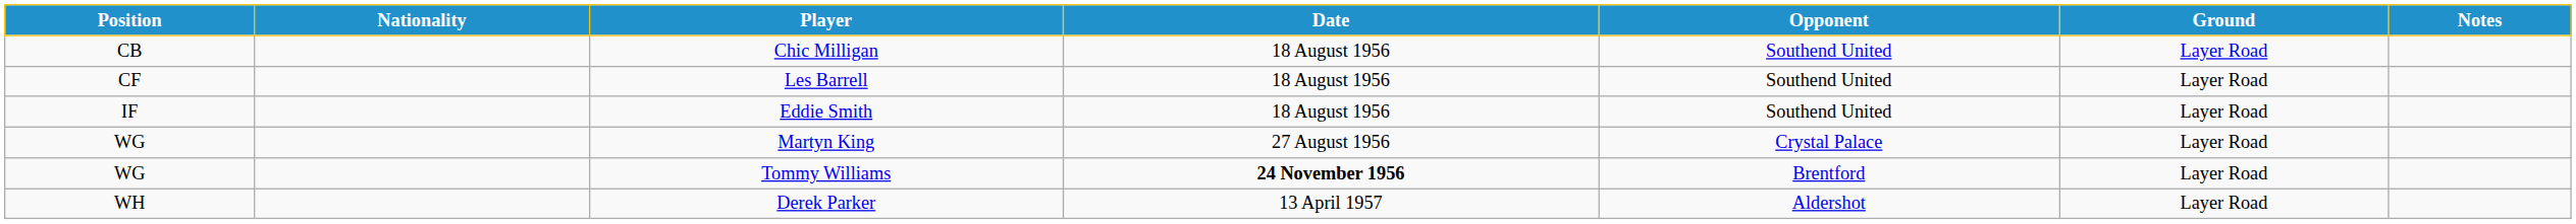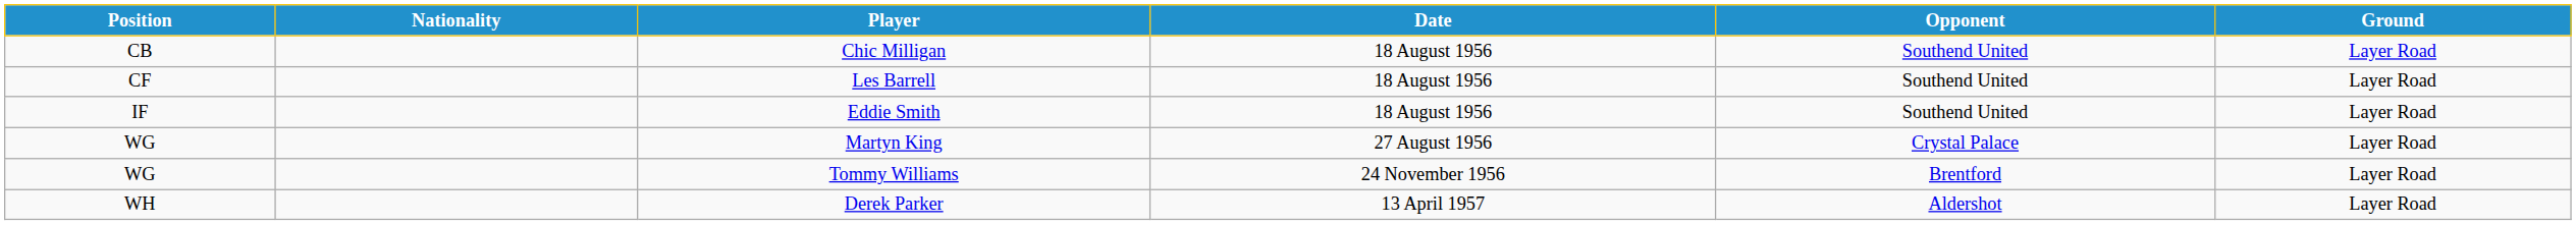 <table class="wikitable" style="text-align:center; font-size:90%; width:100%;">
 <tr>
 <th style="background:#2191CC; color:white; border:1px solid #F7C408; text-align:center;">Position</th>
 <th style="background:#2191CC; color:white; border:1px solid #F7C408; text-align:center;">Nationality</th>
 <th style="background:#2191CC; color:white; border:1px solid #F7C408; text-align:center;">Player</th>
 <th style="background:#2191CC; color:white; border:1px solid #F7C408; text-align:center;">Date</th>
 <th style="background:#2191CC; color:white; border:1px solid #F7C408; text-align:center;">Opponent</th>
 <th style="background:#2191CC; color:white; border:1px solid #F7C408; text-align:center;">Ground</th>
-<th style="background:#2191CC; color:white; border:1px solid #F7C408; text-align:center;">Notes</th>
 </tr>
 <tr>
 <td>CB</td>
 <td></td>
 <td><a href='#'>Chic Milligan</a></td>
 <td>18 August 1956</td>
 <td><a href='#'>Southend United</a></td>
 <td><a href='#'>Layer Road</a></td>
-<td></td>
 </tr>
 <tr>
 <td>CF</td>
 <td></td>
 <td><a href='#'>Les Barrell</a></td>
 <td>18 August 1956</td>
 <td>Southend United</td>
 <td>Layer Road</td>
-<td></td>
 </tr>
 <tr>
 <td>IF</td>
 <td></td>
 <td><a href='#'>Eddie Smith</a></td>
 <td>18 August 1956</td>
 <td>Southend United</td>
 <td>Layer Road</td>
-<td></td>
 </tr>
 <tr>
 <td>WG</td>
 <td></td>
 <td><a href='#'>Martyn King</a></td>
 <td>27 August 1956</td>
 <td><a href='#'>Crystal Palace</a></td>
 <td>Layer Road</td>
-<td></td>
 </tr>
 <tr>
 <td>WG</td>
 <td></td>
 <td><a href='#'>Tommy Williams</a></td>
-<td><strong>24 November 1956</strong></td>
+<td>24 November 1956</td>
 <td><a href='#'>Brentford</a></td>
 <td>Layer Road</td>
-<td></td>
 </tr>
 <tr>
 <td>WH</td>
 <td></td>
 <td><a href='#'>Derek Parker</a></td>
 <td>13 April 1957</td>
 <td><a href='#'>Aldershot</a></td>
 <td>Layer Road</td>
-<td></td>
 </tr>
 </table>
